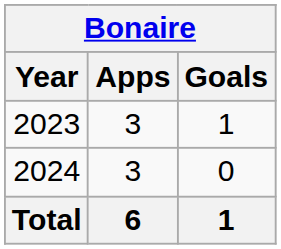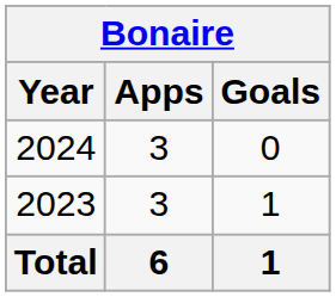 <table class="wikitable" style="text-align:center">
 <tr>
 <th colspan=3><a href='#'>Bonaire</a></th>
 </tr>
 <tr>
 <th>Year</th>
 <th>Apps</th>
 <th>Goals</th>
 </tr>
 <tr>
+<td>2024</td>
+<td>3</td>
+<td>0</td>
+</tr>
+<tr>
 <td>2023</td>
 <td>3</td>
 <td>1</td>
-</tr>
-<tr>
-<td>2024</td>
-<td>3</td>
-<td>0</td>
 </tr>
 <tr>
 <th>Total</th>
 <th>6</th>
 <th>1</th>
 </tr>
 </table>
